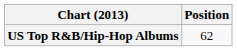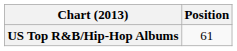 <table class="wikitable sortable plainrowheaders" style="text-align:center">
 <tr>
 <th scope="col">Chart (2013)</th>
 <th scope="col">Position</th>
 </tr>
 <tr>
 <th scope="row">US Top R&B/Hip-Hop Albums</th>
-<td style="text-align:center;">62</td>
+<td style="text-align:center;">61</td>
 </tr>
 </table>
